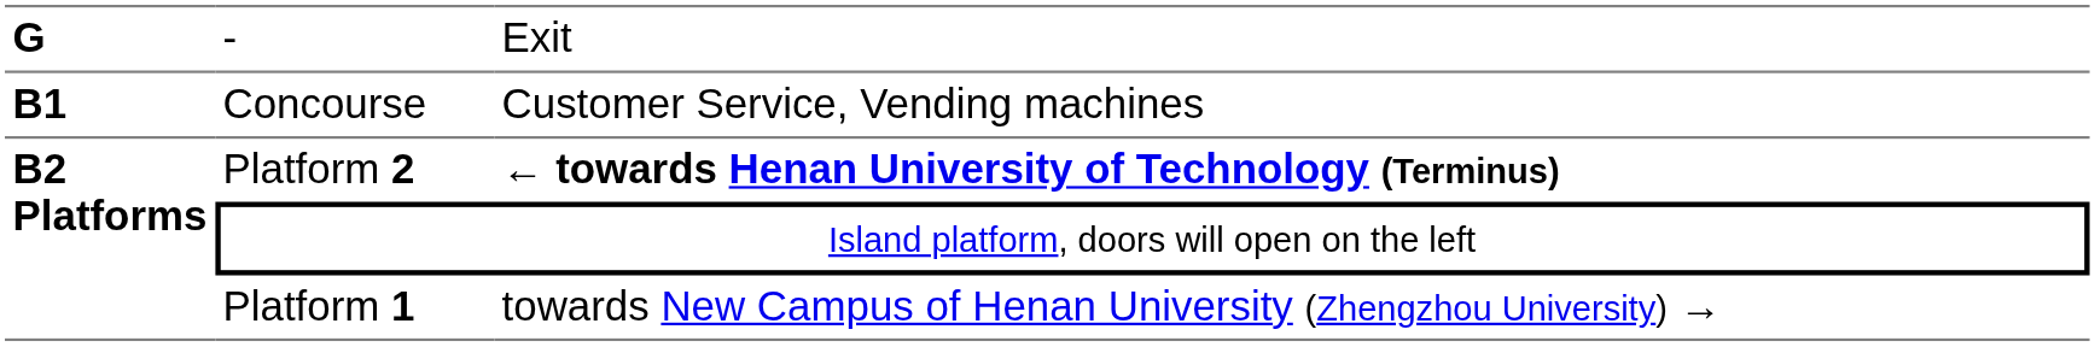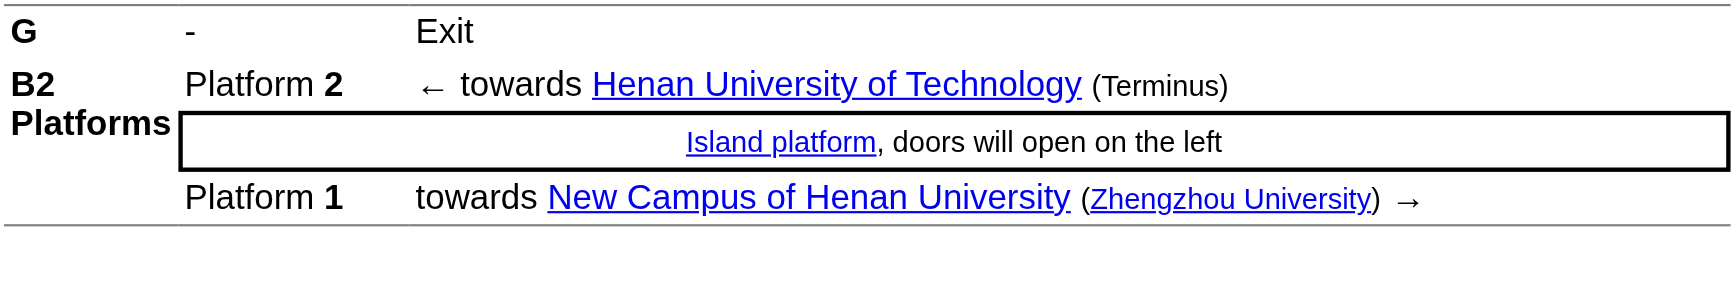 <table table border=0 cellspacing=0 cellpadding=3>
 <tr>
 <td style="border-top:solid 1px gray;" width=50 valign=top><strong>G</strong></td>
 <td style="border-top:solid 1px gray;" width=100 valign=top>-</td>
 <td style="border-top:solid 1px gray;" width=600 valign=top>Exit</td>
 </tr>
 <tr>
-<td style="border-bottom:solid 1px gray; border-top:solid 1px gray;" valign=top width=50><strong>B1</strong></td>
-<td style="border-bottom:solid 1px gray; border-top:solid 1px gray;" valign=top width=100>Concourse<br></td>
-<td style="border-bottom:solid 1px gray; border-top:solid 1px gray;" valign=top width=390>Customer Service, Vending machines</td>
-</tr>
-<tr>
 <td style="border-bottom:solid 1px gray;" rowspan="3" valign=top><strong>B2<br>Platforms</strong></td>
 <td>Platform <span> <strong>2</strong></span></td>
-<td><strong>←  towards <a href='#'>Henan University of Technology</a> <small>(Terminus)</small></strong></td>
+<td>←  towards <a href='#'>Henan University of Technology</a> <small>(Terminus)</small></td>
 </tr>
 <tr>
 <td style="border-right:solid 2px black;border-left:solid 2px black;border-top:solid 2px black;border-bottom:solid 2px black;text-align:center;" colspan=2><small><a href='#'>Island platform</a>, doors will open on the left</small></td>
 </tr>
 <tr>
 <td style="border-bottom:solid 1px gray;">Platform <span> <strong>1</strong></span></td>
 <td style="border-bottom:solid 1px gray;">  towards <a href='#'>New Campus of Henan University</a> <small>(<a href='#'>Zhengzhou University</a>)</small> →</td>
 </tr>
 </table>
